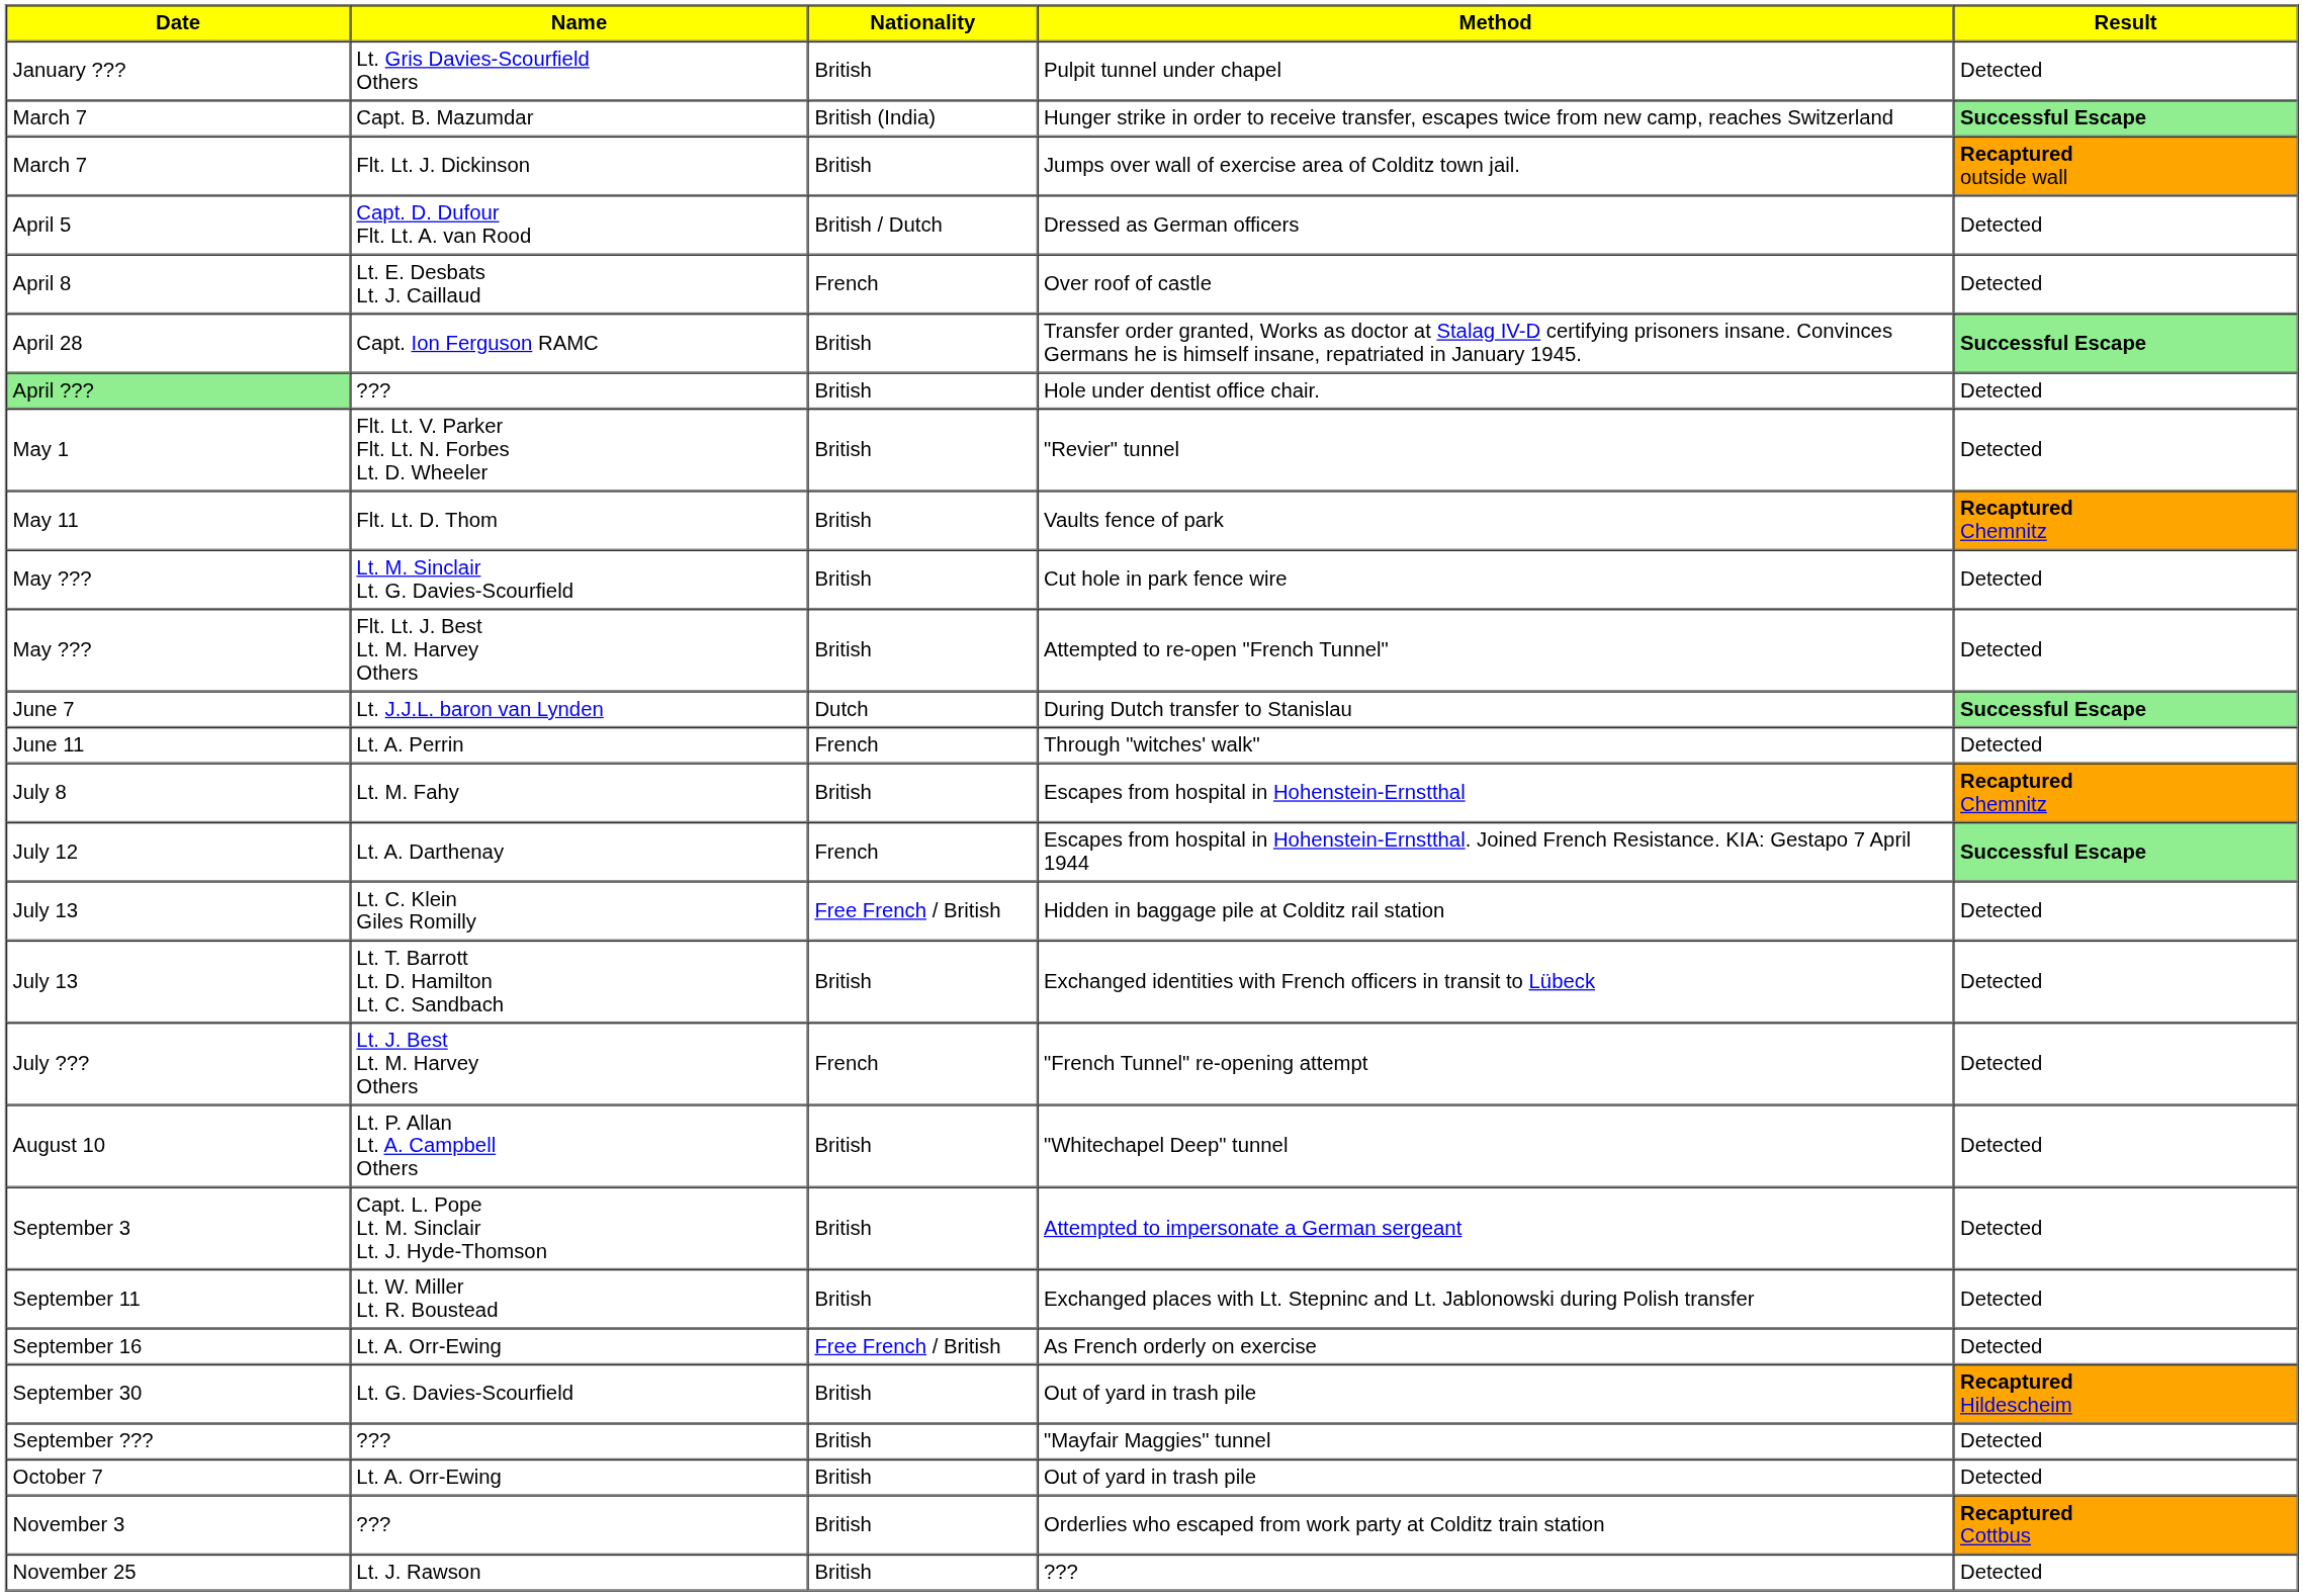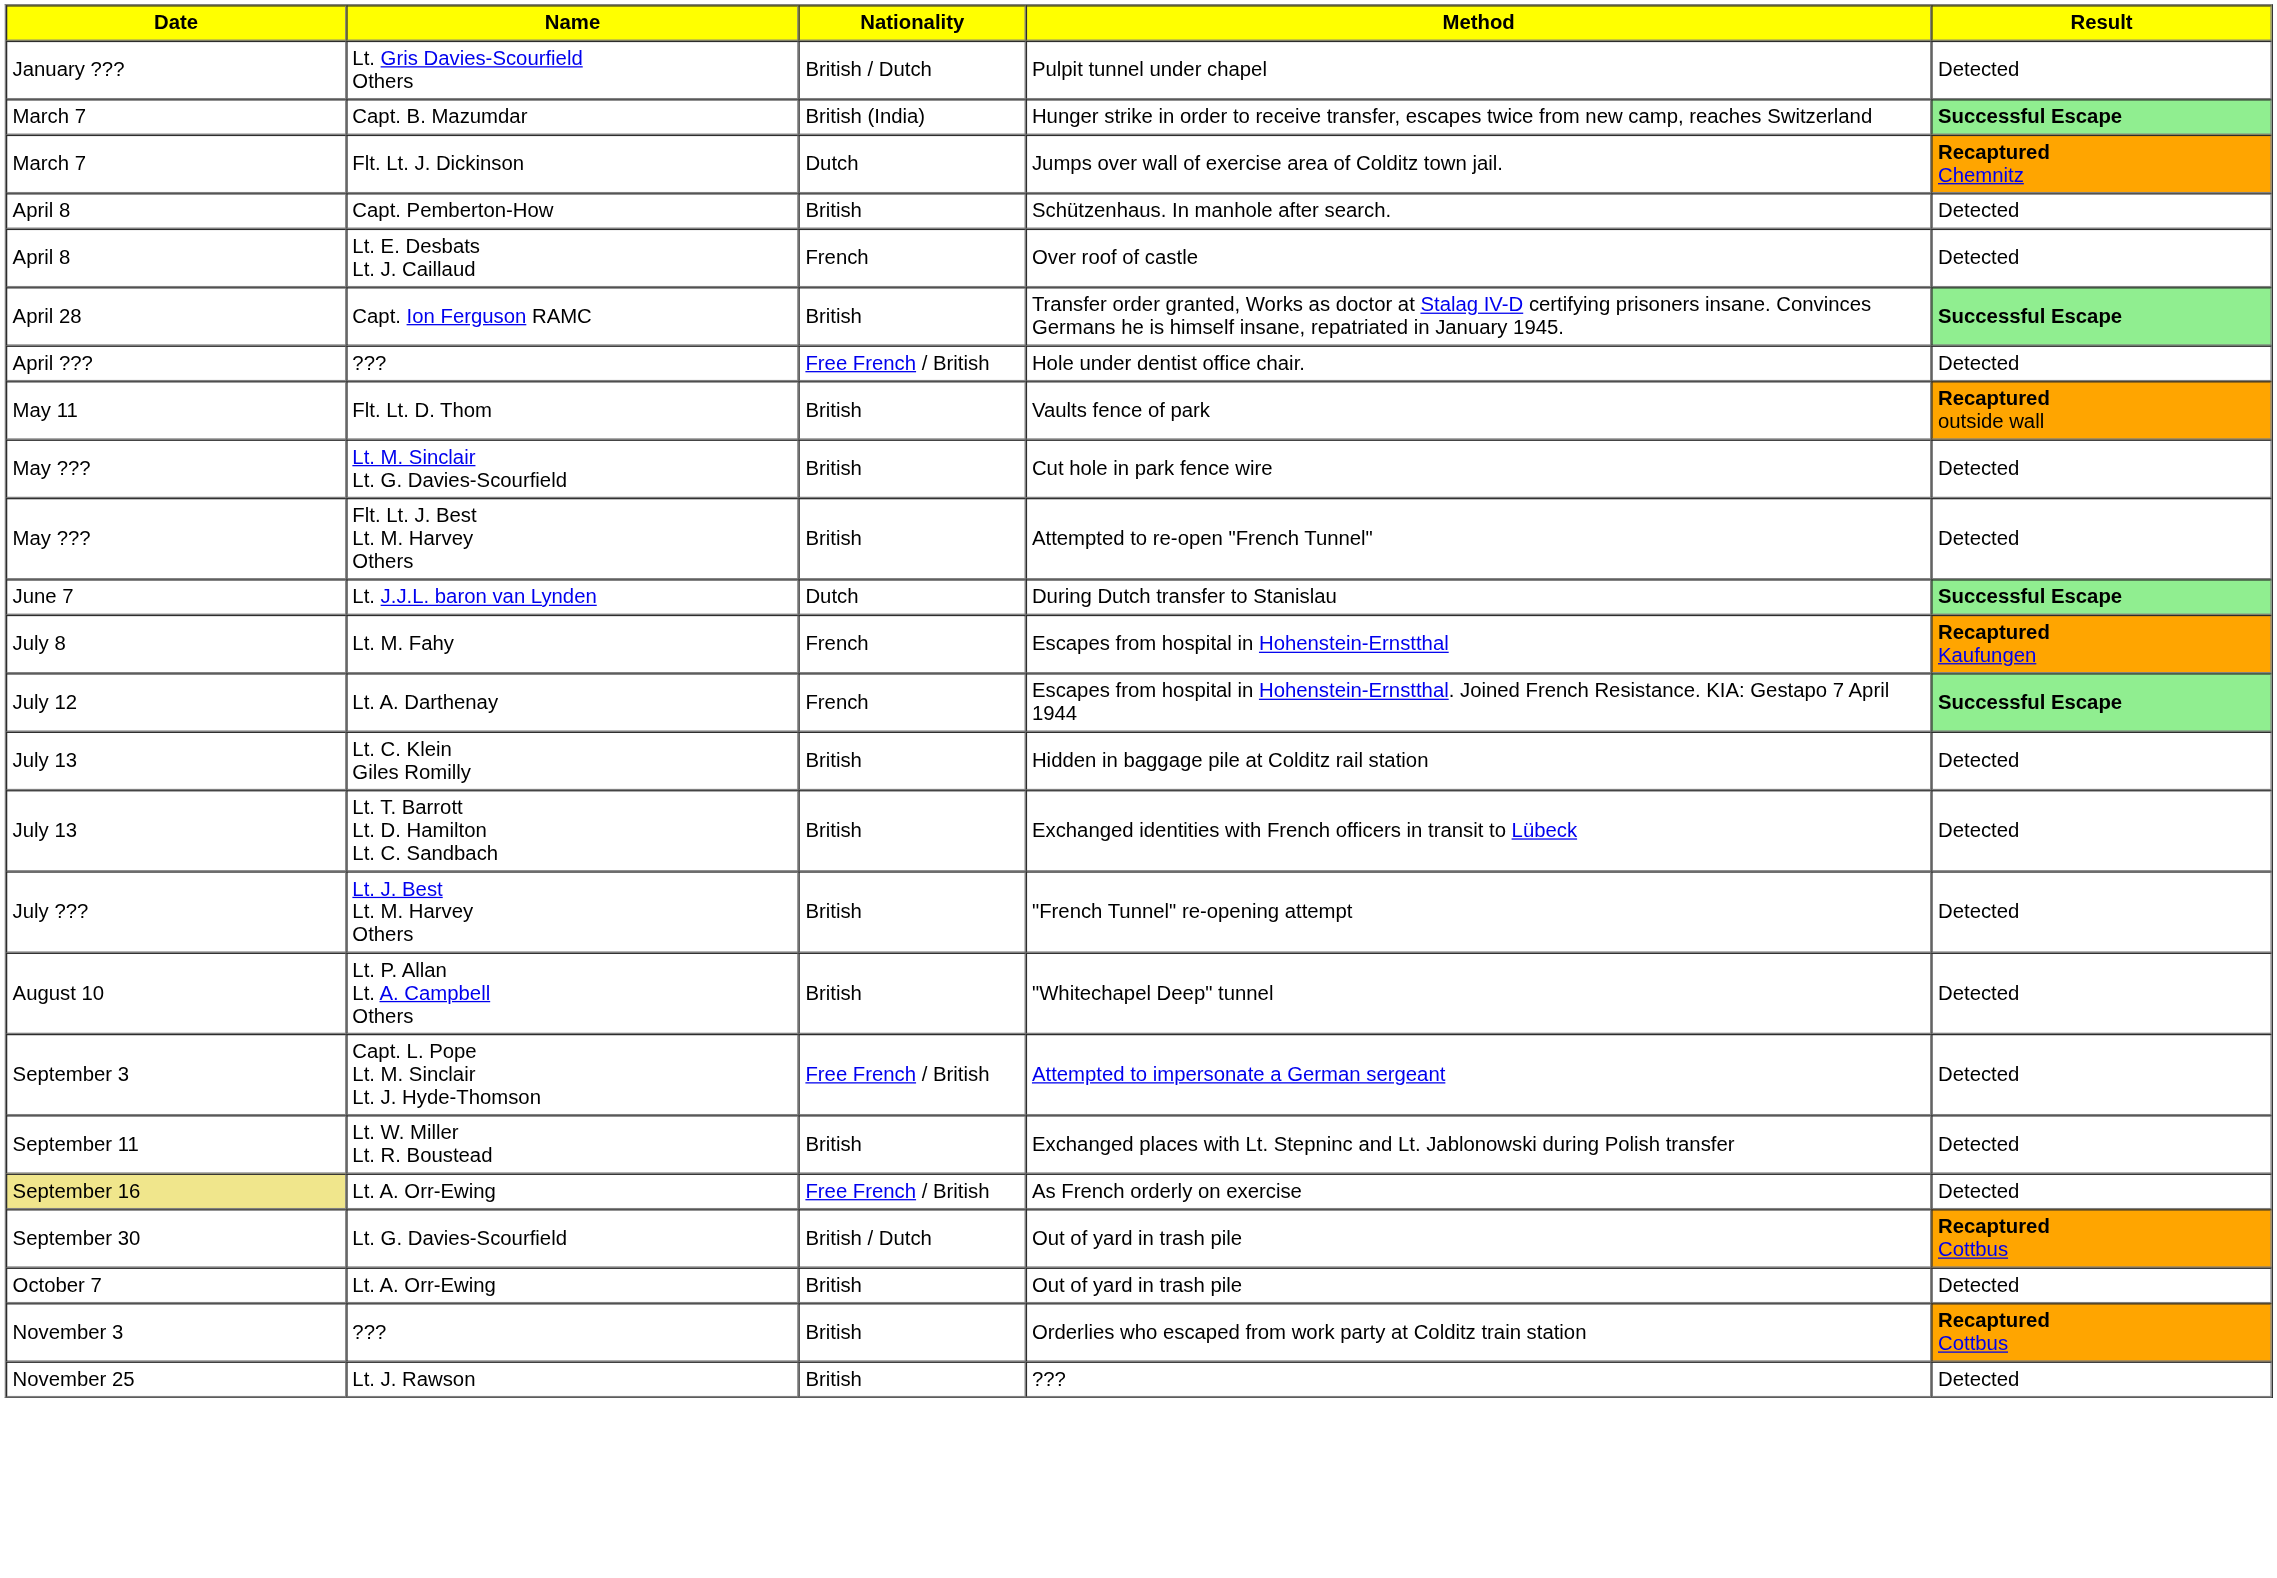 <table border="1" cellspacing="0" cellpadding="4" align="center" width="90%">
 <tr style="background-color:yellow; color:black">
 <th>Date</th>
 <th>Name</th>
 <th>Nationality</th>
 <th>Method</th>
 <th>Result</th>
 </tr>
 <tr>
 <td width="15%">January ???</td>
 <td width="20%">Lt. <a href='#'>Gris Davies-Scourfield</a><br>Others</td>
-<td width="10%">British</td>
+<td>British / Dutch</td>
 <td width="40%">Pulpit tunnel under chapel</td>
 <td width="15%">Detected</td>
 </tr>
 <tr>
 <td>March 7</td>
 <td>Capt. B. Mazumdar</td>
 <td>British (India)</td>
 <td>Hunger strike in order to receive transfer, escapes twice from new camp, reaches Switzerland</td>
 <td style="background-color:lightgreen"><strong>Successful Escape</strong></td>
 </tr>
 <tr>
 <td>March 7</td>
 <td>Flt. Lt. J. Dickinson</td>
-<td>British</td>
+<td>Dutch</td>
 <td>Jumps over wall of exercise area of Colditz town jail.</td>
-<td style="background-color:orange"><strong>Recaptured</strong><br>outside wall</td>
+<td style="background-color:orange"><strong>Recaptured</strong><br><a href='#'>Chemnitz</a></td>
 </tr>
 <tr>
-<td>April 5</td>
-<td><a href='#'>Capt. D. Dufour</a> <br>Flt. Lt. A. van Rood</td>
-<td>British / Dutch</td>
-<td>Dressed as German officers</td>
+<td>April 8</td>
+<td>Capt. Pemberton-How</td>
+<td>British</td>
+<td>Schützenhaus. In manhole after search.</td>
 <td>Detected</td>
 </tr>
 <tr>
 <td>April 8</td>
 <td>Lt. E. Desbats<br>Lt. J. Caillaud</td>
 <td>French</td>
 <td>Over roof of castle</td>
 <td>Detected</td>
 </tr>
 <tr>
 <td>April 28</td>
 <td>Capt. <a href='#'>Ion Ferguson</a> RAMC</td>
 <td>British</td>
 <td>Transfer order granted, Works as doctor at <a href='#'>Stalag IV-D</a> certifying prisoners insane. Convinces Germans he is himself insane, repatriated in January 1945.</td>
 <td style="background-color:lightgreen"><strong>Successful Escape</strong></td>
 </tr>
 <tr>
-<td style="background: lightgreen;">April ???</td>
+<td>April ???</td>
 <td>???</td>
-<td>British</td>
+<td><a href='#'>Free French</a> / British</td>
 <td>Hole under dentist office chair.</td>
-<td>Detected</td>
-</tr>
-<tr>
-<td>May 1</td>
-<td>Flt. Lt. V. Parker<br>Flt. Lt. N. Forbes<br>Lt. D. Wheeler</td>
-<td>British</td>
-<td>"Revier" tunnel</td>
 <td>Detected</td>
 </tr>
 <tr>
 <td>May 11</td>
 <td>Flt. Lt. D. Thom</td>
 <td>British</td>
 <td>Vaults fence of park</td>
-<td style="background-color:orange"><strong>Recaptured</strong><br><a href='#'>Chemnitz</a></td>
+<td style="background-color:orange"><strong>Recaptured</strong><br>outside wall</td>
 </tr>
 <tr>
 <td>May ???</td>
 <td><a href='#'>Lt. M. Sinclair</a><br>Lt. G. Davies-Scourfield</td>
 <td>British</td>
 <td>Cut hole in park fence wire</td>
 <td>Detected</td>
 </tr>
 <tr>
 <td>May ???</td>
 <td>Flt. Lt. J. Best<br>Lt. M. Harvey<br>Others</td>
 <td>British</td>
 <td>Attempted to re-open "French Tunnel"</td>
 <td>Detected</td>
 </tr>
 <tr>
 <td>June 7</td>
 <td>Lt. <a href='#'>J.J.L. baron van Lynden</a></td>
 <td>Dutch</td>
 <td>During Dutch transfer to Stanislau</td>
 <td style="background-color:lightgreen"><strong>Successful Escape</strong></td>
 </tr>
 <tr>
-<td>June 11</td>
-<td>Lt. A. Perrin</td>
-<td>French</td>
-<td>Through "witches' walk"</td>
-<td>Detected</td>
-</tr>
-<tr>
 <td>July 8</td>
 <td>Lt. M. Fahy</td>
-<td>British</td>
+<td>French</td>
 <td>Escapes from hospital in <a href='#'>Hohenstein-Ernstthal</a></td>
-<td style="background-color:orange"><strong>Recaptured</strong><br><a href='#'>Chemnitz</a></td>
+<td style="background-color:orange"><strong>Recaptured</strong><br><a href='#'>Kaufungen</a></td>
 </tr>
 <tr>
 <td>July 12</td>
 <td>Lt. A. Darthenay</td>
 <td>French</td>
 <td>Escapes from hospital in <a href='#'>Hohenstein-Ernstthal</a>. Joined French Resistance. KIA: Gestapo 7 April 1944</td>
 <td style="background-color:lightgreen"><strong>Successful Escape</strong></td>
 </tr>
 <tr>
 <td>July 13</td>
 <td>Lt. C. Klein<br>Giles Romilly</td>
-<td><a href='#'>Free French</a> / British</td>
+<td>British</td>
 <td>Hidden in baggage pile at Colditz rail station</td>
 <td>Detected</td>
 </tr>
 <tr>
 <td>July 13</td>
 <td>Lt. T. Barrott<br>Lt. D. Hamilton<br>Lt. C. Sandbach</td>
 <td>British</td>
 <td>Exchanged identities with French officers in transit to <a href='#'>Lübeck</a></td>
 <td>Detected</td>
 </tr>
 <tr>
 <td>July ???</td>
 <td><a href='#'>Lt. J. Best</a> <br>Lt. M. Harvey<br>Others</td>
-<td>French</td>
+<td>British</td>
 <td>"French Tunnel" re-opening attempt</td>
 <td>Detected</td>
 </tr>
 <tr>
 <td>August 10</td>
 <td>Lt. P. Allan<br>Lt. <a href='#'>A. Campbell</a><br>Others</td>
 <td>British</td>
 <td>"Whitechapel Deep" tunnel</td>
 <td>Detected</td>
 </tr>
 <tr>
 <td>September 3</td>
 <td>Capt. L. Pope<br>Lt. M. Sinclair<br>Lt. J. Hyde-Thomson</td>
-<td>British</td>
+<td><a href='#'>Free French</a> / British</td>
 <td><a href='#'>Attempted to impersonate a German sergeant</a></td>
 <td>Detected</td>
 </tr>
 <tr>
 <td>September 11</td>
 <td>Lt. W. Miller<br>Lt. R. Boustead</td>
 <td>British</td>
 <td>Exchanged places with Lt. Stepninc and Lt. Jablonowski during Polish transfer</td>
 <td>Detected</td>
 </tr>
 <tr>
-<td>September 16</td>
+<td style="background: khaki;">September 16</td>
 <td>Lt. A. Orr-Ewing</td>
 <td><a href='#'>Free French</a> / British</td>
 <td>As French orderly on exercise</td>
 <td>Detected</td>
 </tr>
 <tr>
 <td>September 30</td>
 <td>Lt. G. Davies-Scourfield</td>
-<td>British</td>
+<td>British / Dutch</td>
 <td>Out of yard in trash pile</td>
-<td style="background-color:orange"><strong>Recaptured</strong><br><a href='#'>Hildescheim</a></td>
-</tr>
-<tr>
-<td>September ???</td>
-<td>???</td>
-<td>British</td>
-<td>"Mayfair Maggies" tunnel</td>
-<td>Detected</td>
+<td style="background-color:orange"><strong>Recaptured</strong><br><a href='#'>Cottbus</a></td>
 </tr>
 <tr>
 <td>October 7</td>
 <td>Lt. A. Orr-Ewing</td>
 <td>British</td>
 <td>Out of yard in trash pile</td>
 <td>Detected</td>
 </tr>
 <tr>
 <td>November 3</td>
 <td>???</td>
 <td>British</td>
 <td>Orderlies who escaped from work party at Colditz train station</td>
 <td style="background-color:orange"><strong>Recaptured</strong><br><a href='#'>Cottbus</a></td>
 </tr>
 <tr>
 <td>November 25</td>
 <td>Lt. J. Rawson</td>
 <td>British</td>
 <td>???</td>
 <td>Detected</td>
 </tr>
 <tr>
 </tr>
 </table>
